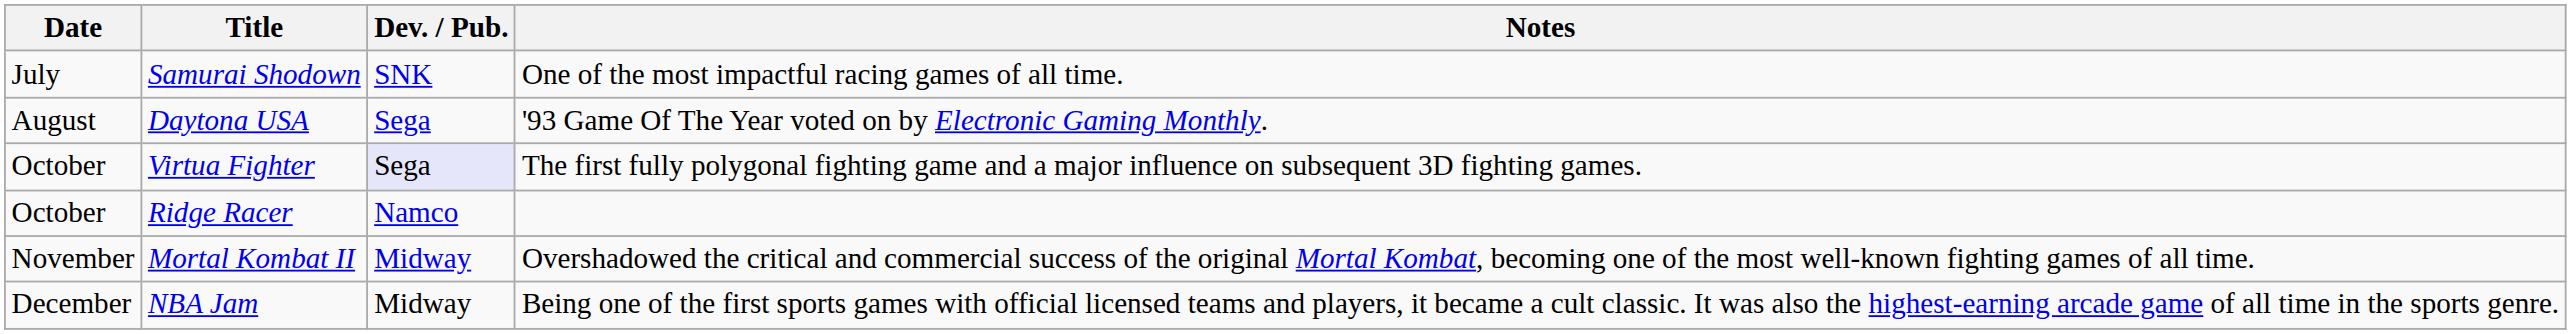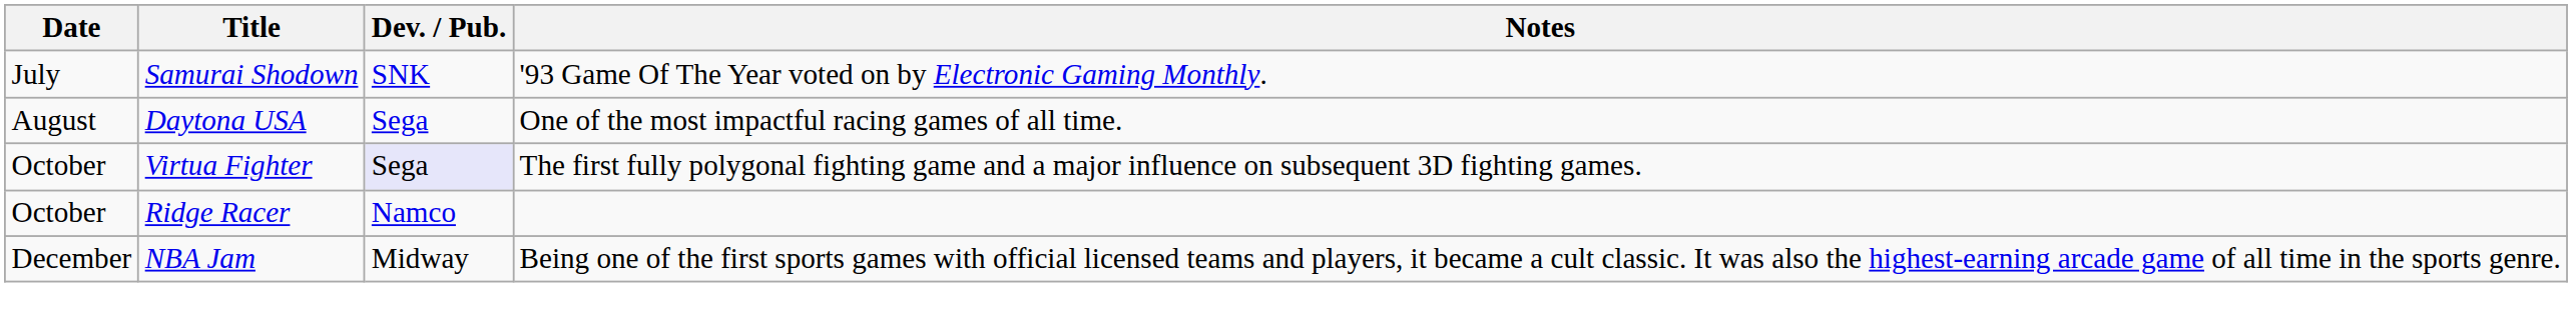 <table class="wikitable">
 <tr>
 <th>Date</th>
 <th>Title</th>
 <th>Dev. / Pub.</th>
 <th>Notes</th>
 </tr>
 <tr>
 <td>July</td>
 <td><a href='#'><em>Samurai Shodown</em></a></td>
 <td><a href='#'>SNK</a></td>
-<td>One of the most impactful racing games of all time.</td>
+<td>'93 Game Of The Year voted on by <em><a href='#'>Electronic Gaming Monthly</a></em>.</td>
 </tr>
 <tr>
 <td>August</td>
 <td><a href='#'><em>Daytona USA</em></a></td>
 <td><a href='#'>Sega</a></td>
-<td>'93 Game Of The Year voted on by <em><a href='#'>Electronic Gaming Monthly</a></em>.</td>
+<td>One of the most impactful racing games of all time.</td>
 </tr>
 <tr>
 <td>October</td>
 <td><a href='#'><em>Virtua Fighter</em></a></td>
 <td style="background: lavender;">Sega</td>
 <td>The first fully polygonal fighting game and a major influence on subsequent 3D fighting games.</td>
 </tr>
 <tr>
 <td>October</td>
 <td><a href='#'><em>Ridge Racer</em></a></td>
 <td><a href='#'>Namco</a></td>
 </tr>
 <tr>
-<td>November</td>
-<td><em><a href='#'>Mortal Kombat II</a></em></td>
-<td><a href='#'>Midway</a></td>
-<td>Overshadowed the critical and commercial success of the original <em><a href='#'>Mortal Kombat</a></em>, becoming one of the most well-known fighting games of all time.</td>
-</tr>
-<tr>
 <td>December</td>
 <td><a href='#'><em>NBA Jam</em></a></td>
 <td>Midway</td>
 <td>Being one of the first sports games with official licensed teams and players, it became a cult classic. It was also the <a href='#'>highest-earning arcade game</a> of all time in the sports genre.</td>
 </tr>
 </table>
